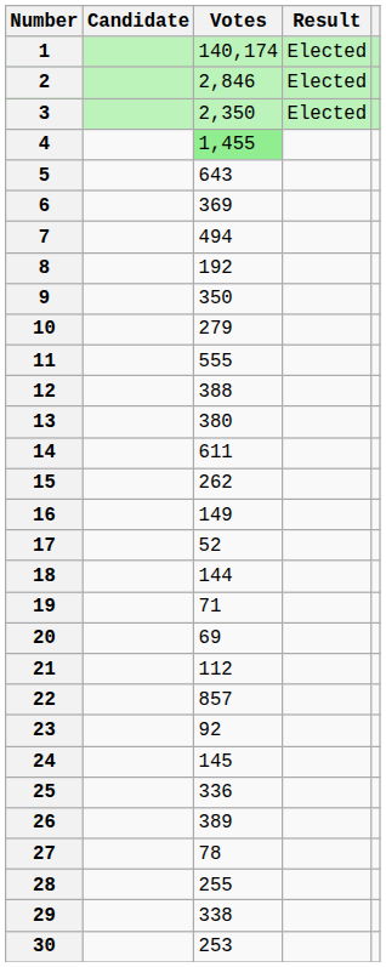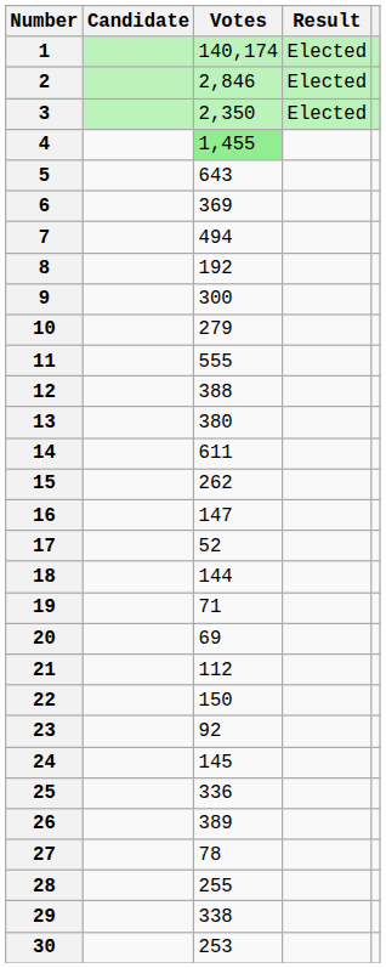 <table class="wikitable sortable col3right">
 <tr>
 <th scope="col">Number</th>
 <th scope="col">Candidate</th>
 <th scope="col">Votes</th>
 <th scope="col">Result</th>
 <th scope="col" class="unsortable"></th>
 </tr>
 <tr bgcolor=bbf3bb>
 <th scope="row">1</th>
 <td></td>
 <td>140,174</td>
 <td>Elected</td>
 <td></td>
 </tr>
 <tr bgcolor=bbf3bb>
 <th scope="row">2</th>
 <td></td>
 <td>2,846</td>
 <td>Elected</td>
 <td></td>
 </tr>
 <tr bgcolor=bbf3bb>
 <th scope="row">3</th>
 <td></td>
 <td>2,350</td>
 <td>Elected</td>
 <td></td>
 </tr>
 <tr>
 <th scope="row">4</th>
 <td></td>
 <td style="background: lightgreen;">1,455</td>
 <td></td>
 <td></td>
 </tr>
 <tr>
 <th scope="row">5</th>
 <td></td>
 <td>643</td>
 <td></td>
 <td></td>
 </tr>
 <tr>
 <th scope="row">6</th>
 <td></td>
 <td>369</td>
 <td></td>
 <td></td>
 </tr>
 <tr>
 <th scope="row">7</th>
 <td></td>
 <td>494</td>
 <td></td>
 <td></td>
 </tr>
 <tr>
 <th scope="row">8</th>
 <td></td>
 <td>192</td>
 <td></td>
 <td></td>
 </tr>
 <tr>
 <th scope="row">9</th>
 <td></td>
-<td>350</td>
+<td>300</td>
 <td></td>
 <td></td>
 </tr>
 <tr>
 <th scope="row">10</th>
 <td></td>
 <td>279</td>
 <td></td>
 <td></td>
 </tr>
 <tr>
 <th scope="row">11</th>
 <td></td>
 <td>555</td>
 <td></td>
 <td></td>
 </tr>
 <tr>
 <th scope="row">12</th>
 <td></td>
 <td>388</td>
 <td></td>
 <td></td>
 </tr>
 <tr>
 <th scope="row">13</th>
 <td></td>
 <td>380</td>
 <td></td>
 <td></td>
 </tr>
 <tr>
 <th scope="row">14</th>
 <td></td>
 <td>611</td>
 <td></td>
 <td></td>
 </tr>
 <tr>
 <th scope="row">15</th>
 <td></td>
 <td>262</td>
 <td></td>
 <td></td>
 </tr>
 <tr>
 <th scope="row">16</th>
 <td></td>
-<td>149</td>
+<td>147</td>
 <td></td>
 <td></td>
 </tr>
 <tr>
 <th scope="row">17</th>
 <td></td>
 <td>52</td>
 <td></td>
 <td></td>
 </tr>
 <tr>
 <th scope="row">18</th>
 <td></td>
 <td>144</td>
 <td></td>
 <td></td>
 </tr>
 <tr>
 <th scope="row">19</th>
 <td></td>
 <td>71</td>
 <td></td>
 <td></td>
 </tr>
 <tr>
 <th scope="row">20</th>
 <td></td>
 <td>69</td>
 <td></td>
 <td></td>
 </tr>
 <tr>
 <th scope="row">21</th>
 <td></td>
 <td>112</td>
 <td></td>
 <td></td>
 </tr>
 <tr>
 <th scope="row">22</th>
 <td></td>
-<td>857</td>
+<td>150</td>
 <td></td>
 <td></td>
 </tr>
 <tr>
 <th scope="row">23</th>
 <td></td>
 <td>92</td>
 <td></td>
 <td></td>
 </tr>
 <tr>
 <th scope="row">24</th>
 <td></td>
 <td>145</td>
 <td></td>
 <td></td>
 </tr>
 <tr>
 <th scope="row">25</th>
 <td></td>
 <td>336</td>
 <td></td>
 <td></td>
 </tr>
 <tr>
 <th scope="row">26</th>
 <td></td>
 <td>389</td>
 <td></td>
 <td></td>
 </tr>
 <tr>
 <th scope="row">27</th>
 <td></td>
 <td>78</td>
 <td></td>
 <td></td>
 </tr>
 <tr>
 <th scope="row">28</th>
 <td></td>
 <td>255</td>
 <td></td>
 <td></td>
 </tr>
 <tr>
 <th scope="row">29</th>
 <td></td>
 <td>338</td>
 <td></td>
 <td></td>
 </tr>
 <tr>
 <th scope="row">30</th>
 <td></td>
 <td>253</td>
 <td></td>
 <td></td>
 </tr>
 </table>
